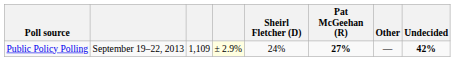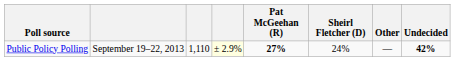 <table class="wikitable" style="text-align:center">
 <tr valign= bottom>
 <th>Poll source</th>
 <th></th>
 <th></th>
 <th></th>
+<th style="width:100px;">Pat<br>McGeehan (R)</th>
 <th style="width:100px;">Sheirl<br>Fletcher (D)</th>
-<th style="width:100px;">Pat<br>McGeehan (R)</th>
 <th>Other</th>
 <th>Undecided</th>
 </tr>
 <tr>
 <td align=left><a href='#'>Public Policy Polling</a></td>
 <td>September 19–22, 2013</td>
-<td>1,109</td>
+<td>1,110</td>
 <td style="background: lightyellow;">± 2.9%</td>
+<td><strong>27%</strong></td>
 <td>24%</td>
-<td><strong>27%</strong></td>
 <td>—</td>
 <td><strong>42%</strong></td>
 </tr>
 </table>
